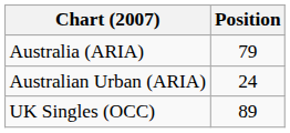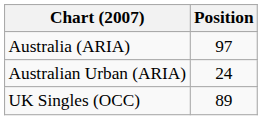 <table class="wikitable sortable">
 <tr>
 <th scope="col">Chart (2007)</th>
 <th scope="col">Position</th>
 </tr>
 <tr>
 <td>Australia (ARIA)</td>
-<td style="text-align:center;">79</td>
+<td style="text-align:center;">97</td>
 </tr>
 <tr>
 <td>Australian Urban (ARIA)</td>
 <td style="text-align:center;">24</td>
 </tr>
 <tr>
 <td>UK Singles (OCC)</td>
 <td style="text-align:center;">89</td>
 </tr>
 </table>
